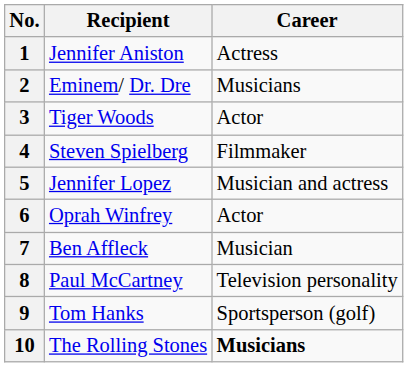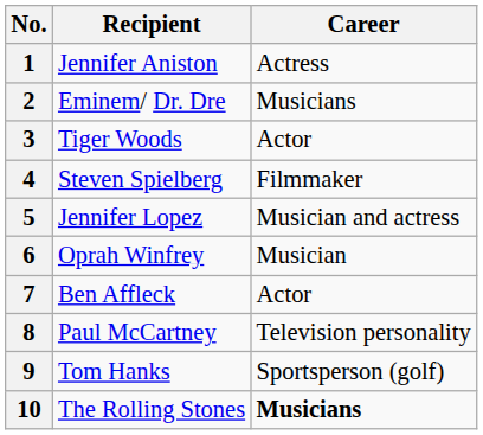 <table class="wikitable plainrowheaders">
 <tr>
 <th scope="col">No.</th>
 <th scope="col">Recipient</th>
 <th scope="col">Career</th>
 </tr>
 <tr>
 <th scope="row">1</th>
 <td> <a href='#'>Jennifer Aniston</a></td>
 <td>Actress</td>
 </tr>
 <tr>
 <th scope="row">2</th>
 <td> <a href='#'>Eminem</a>/ <a href='#'>Dr. Dre</a></td>
 <td>Musicians</td>
 </tr>
 <tr>
 <th scope="row">3</th>
 <td> <a href='#'>Tiger Woods</a></td>
 <td>Actor</td>
 </tr>
 <tr>
 <th scope="row">4</th>
 <td> <a href='#'>Steven Spielberg</a></td>
 <td>Filmmaker</td>
 </tr>
 <tr>
 <th scope="row">5</th>
 <td> <a href='#'>Jennifer Lopez</a></td>
 <td>Musician and actress</td>
 </tr>
 <tr>
 <th scope="row">6</th>
 <td> <a href='#'>Oprah Winfrey</a></td>
-<td>Actor</td>
+<td>Musician</td>
 </tr>
 <tr>
 <th scope="row">7</th>
 <td> <a href='#'>Ben Affleck</a></td>
-<td>Musician</td>
+<td>Actor</td>
 </tr>
 <tr>
 <th scope="row">8</th>
 <td> <a href='#'>Paul McCartney</a></td>
 <td>Television personality</td>
 </tr>
 <tr>
 <th scope="row">9</th>
 <td> <a href='#'>Tom Hanks</a></td>
 <td>Sportsperson (golf)</td>
 </tr>
 <tr>
 <th scope="row">10</th>
 <td> <a href='#'>The Rolling Stones</a></td>
 <td><strong>Musicians</strong></td>
 </tr>
 </table>
